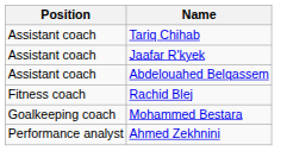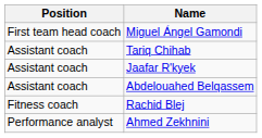 <table class="wikitable" style="text-align:center;">
 <tr>
 <th>Position</th>
 <th>Name</th>
+</tr>
+<tr>
+<td style="text-align:left;">First team head coach</td>
+<td style="text-align:left;"> <a href='#'>Miguel Ángel Gamondi</a> </td>
 </tr>
 <tr>
 <td style="text-align:left;">Assistant coach</td>
 <td style="text-align:left;"> <a href='#'>Tariq Chihab</a></td>
 </tr>
 <tr>
 <td style="text-align:left;">Assistant coach</td>
 <td style="text-align:left;"> <a href='#'>Jaafar R'kyek</a> </td>
 </tr>
 <tr>
 <td style="text-align:left;">Assistant coach</td>
 <td style="text-align:left;"> <a href='#'>Abdelouahed Belqassem</a></td>
 </tr>
 <tr>
 <td style="text-align:left;">Fitness coach</td>
 <td style="text-align:left;"> <a href='#'>Rachid Blej</a></td>
 </tr>
 <tr>
-<td style="text-align:left;">Goalkeeping coach</td>
-<td style="text-align:left;"> <a href='#'>Mohammed Bestara</a></td>
-</tr>
-<tr>
 <td style="text-align:left;">Performance analyst</td>
 <td style="text-align:left;"> <a href='#'>Ahmed Zekhnini</a></td>
 </tr>
 </table>
